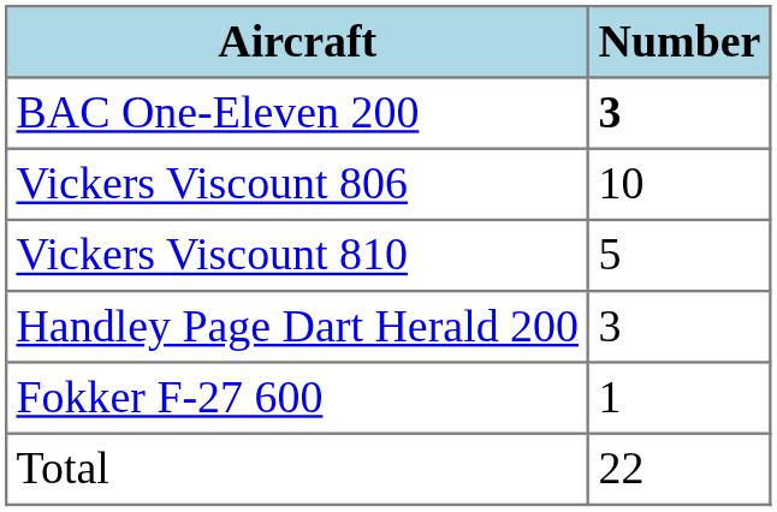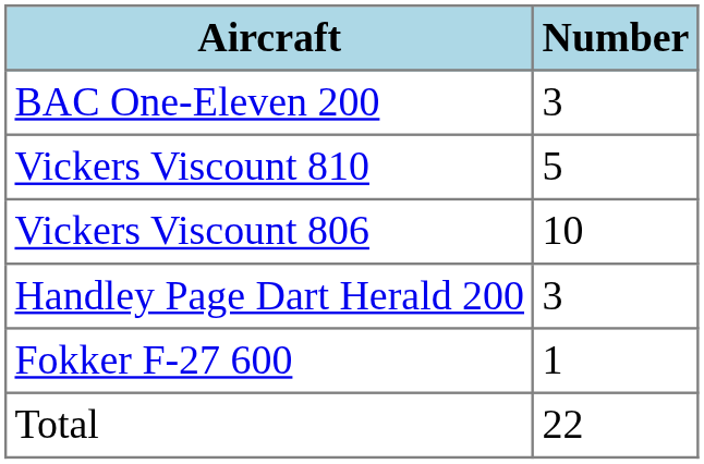 <table class="toccolours" border="1" cellpadding="3" style="border-collapse:collapse">
 <tr bgcolor=lightblue>
 <th>Aircraft</th>
 <th>Number</th>
 </tr>
 <tr>
 <td><a href='#'>BAC One-Eleven 200</a></td>
-<td><strong>3</strong></td>
+<td>3</td>
+</tr>
+<tr>
+<td><a href='#'>Vickers Viscount 810</a></td>
+<td>5</td>
 </tr>
 <tr>
 <td><a href='#'>Vickers Viscount 806</a></td>
 <td>10</td>
-</tr>
-<tr>
-<td><a href='#'>Vickers Viscount 810</a></td>
-<td>5</td>
 </tr>
 <tr>
 <td><a href='#'>Handley Page Dart Herald 200</a></td>
 <td>3</td>
 </tr>
 <tr>
 <td><a href='#'>Fokker F-27 600</a></td>
 <td>1</td>
 </tr>
 <tr>
 <td>Total</td>
 <td>22</td>
 </tr>
 </table>
